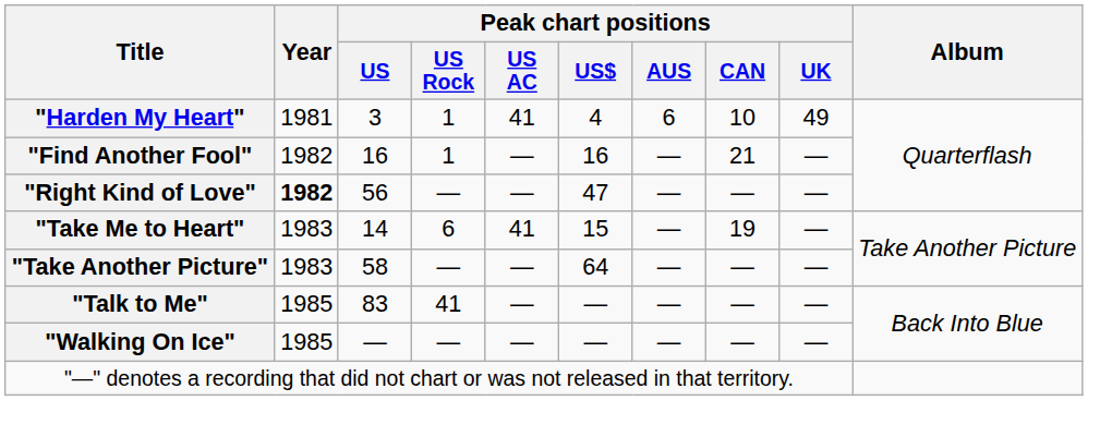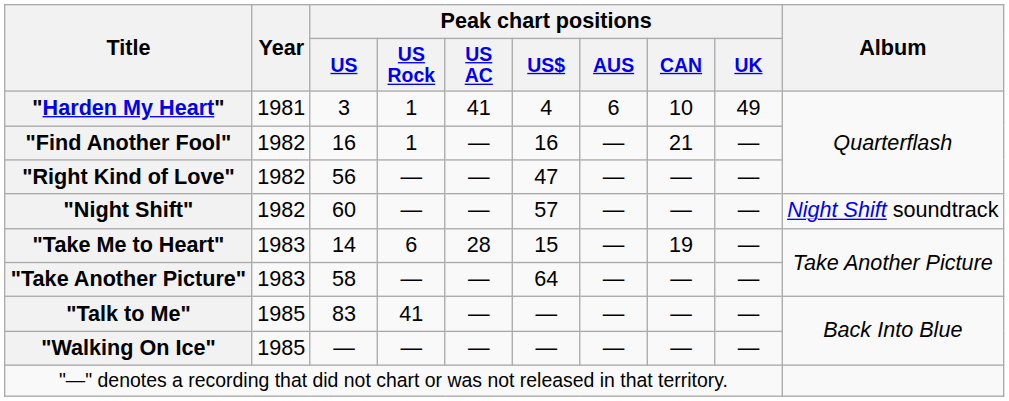 <table class="wikitable plainrowheaders" style="text-align:center;">
 <tr>
 <th scope="col" rowspan="2" style="width:11em;">Title</th>
 <th scope="col" rowspan="2">Year</th>
 <th scope="col" colspan="7">Peak chart positions</th>
 <th scope="col" rowspan="2">Album</th>
 </tr>
 <tr>
 <th scope="col" style="width:3em;font-size:90%;"><a href='#'>US</a><br></th>
 <th scope="col" style="width:3em;font-size:90%;"><a href='#'>US Rock</a><br></th>
 <th scope="col" style="width:3em;font-size:90%;"><a href='#'>US AC</a><br></th>
 <th scope="col" style="width:3em;font-size:90%;"><a href='#'>US$</a><br></th>
 <th scope="col" style="width:3em;font-size:90%;"><a href='#'>AUS</a><br></th>
 <th scope="col" style="width:3em;font-size:90%;"><a href='#'>CAN</a><br></th>
 <th scope="col" style="width:3em;font-size:90%;"><a href='#'>UK</a><br></th>
 </tr>
 <tr>
 <th scope="row">"<a href='#'>Harden My Heart</a>"</th>
 <td>1981</td>
 <td>3</td>
 <td>1</td>
 <td>41</td>
 <td>4</td>
 <td>6</td>
 <td>10</td>
 <td>49</td>
 <td rowspan="3"><em>Quarterflash</em></td>
 </tr>
 <tr>
 <th scope="row">"Find Another Fool"</th>
 <td>1982</td>
 <td>16</td>
 <td>1</td>
 <td>—</td>
 <td>16</td>
 <td>—</td>
 <td>21</td>
 <td>—</td>
 </tr>
 <tr>
 <th scope="row">"Right Kind of Love"</th>
-<td><strong>1982</strong></td>
+<td>1982</td>
 <td>56</td>
 <td>—</td>
 <td>—</td>
 <td>47</td>
 <td>—</td>
 <td>—</td>
 <td>—</td>
 </tr>
 <tr>
+<th scope="row">"Night Shift"</th>
+<td>1982</td>
+<td>60</td>
+<td>—</td>
+<td>—</td>
+<td>57</td>
+<td>—</td>
+<td>—</td>
+<td>—</td>
+<td><em><a href='#'>Night Shift</a></em> soundtrack</td>
+</tr>
+<tr>
 <th scope="row">"Take Me to Heart"</th>
 <td>1983</td>
 <td>14</td>
 <td>6</td>
-<td>41</td>
+<td>28</td>
 <td>15</td>
 <td>—</td>
 <td>19</td>
 <td>—</td>
 <td rowspan="2"><em>Take Another Picture</em></td>
 </tr>
 <tr>
 <th scope="row">"Take Another Picture"</th>
 <td>1983</td>
 <td>58</td>
 <td>—</td>
 <td>—</td>
 <td>64</td>
 <td>—</td>
 <td>—</td>
 <td>—</td>
 </tr>
 <tr>
 <th scope="row">"Talk to Me"</th>
 <td>1985</td>
 <td>83</td>
 <td>41</td>
 <td>—</td>
 <td>—</td>
 <td>—</td>
 <td>—</td>
 <td>—</td>
 <td rowspan="2"><em>Back Into Blue</em></td>
 </tr>
 <tr>
 <th scope="row">"Walking On Ice"</th>
 <td>1985</td>
 <td>—</td>
 <td>—</td>
 <td>—</td>
 <td>—</td>
 <td>—</td>
 <td>—</td>
 <td>—</td>
 </tr>
 <tr>
 <td colspan="9" style="font-size:90%">"—" denotes a recording that did not chart or was not released in that territory.</td>
 </tr>
 </table>
